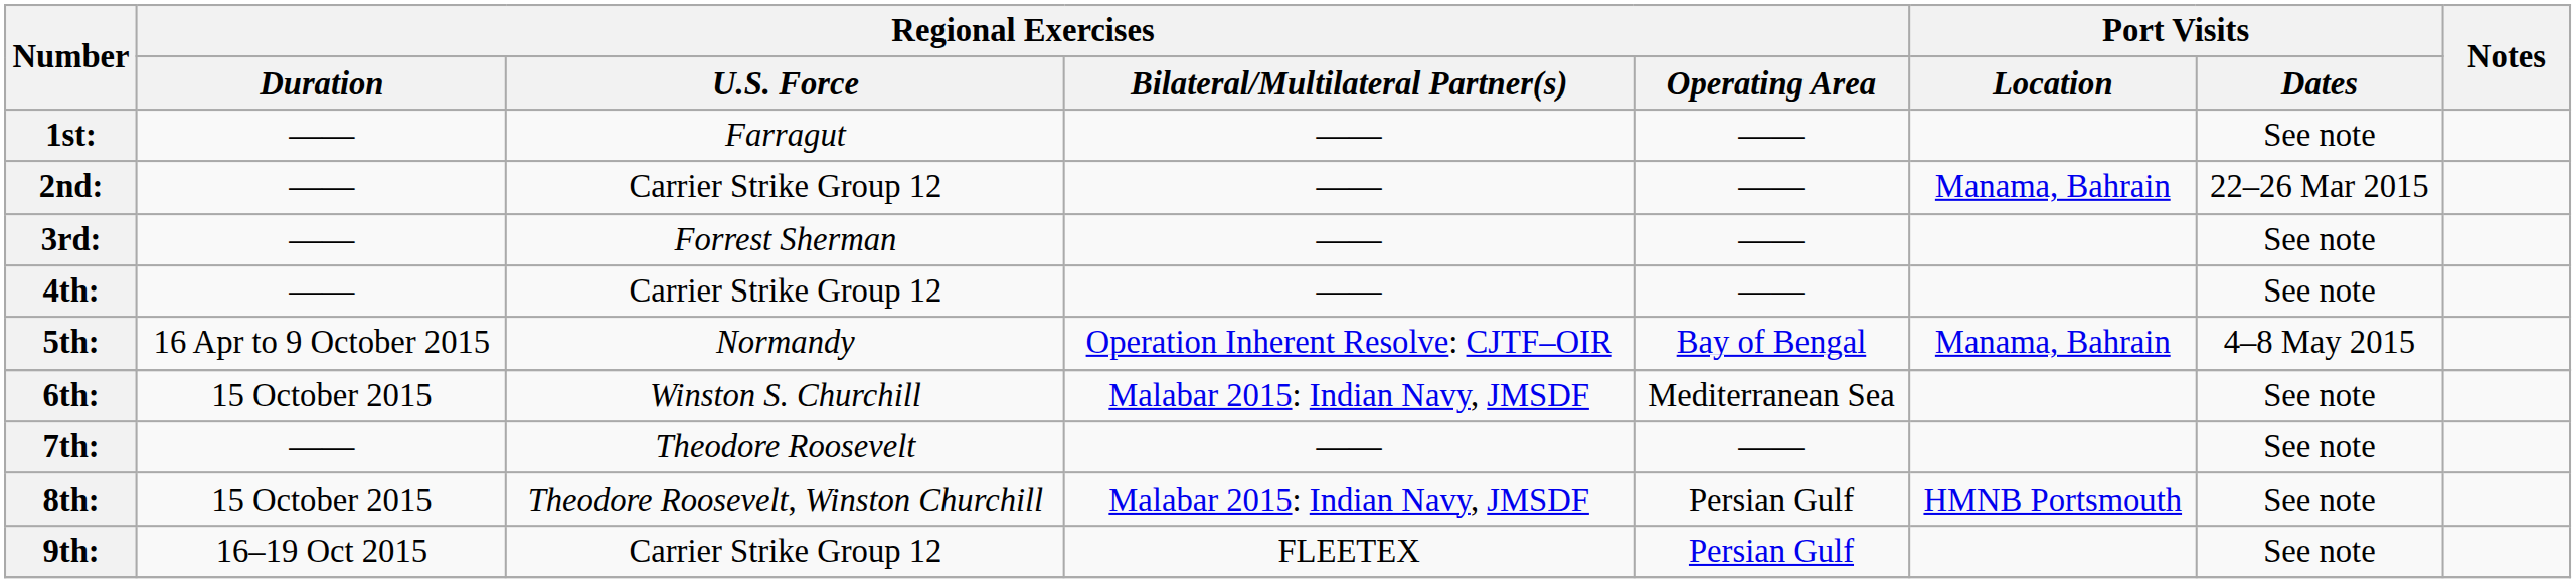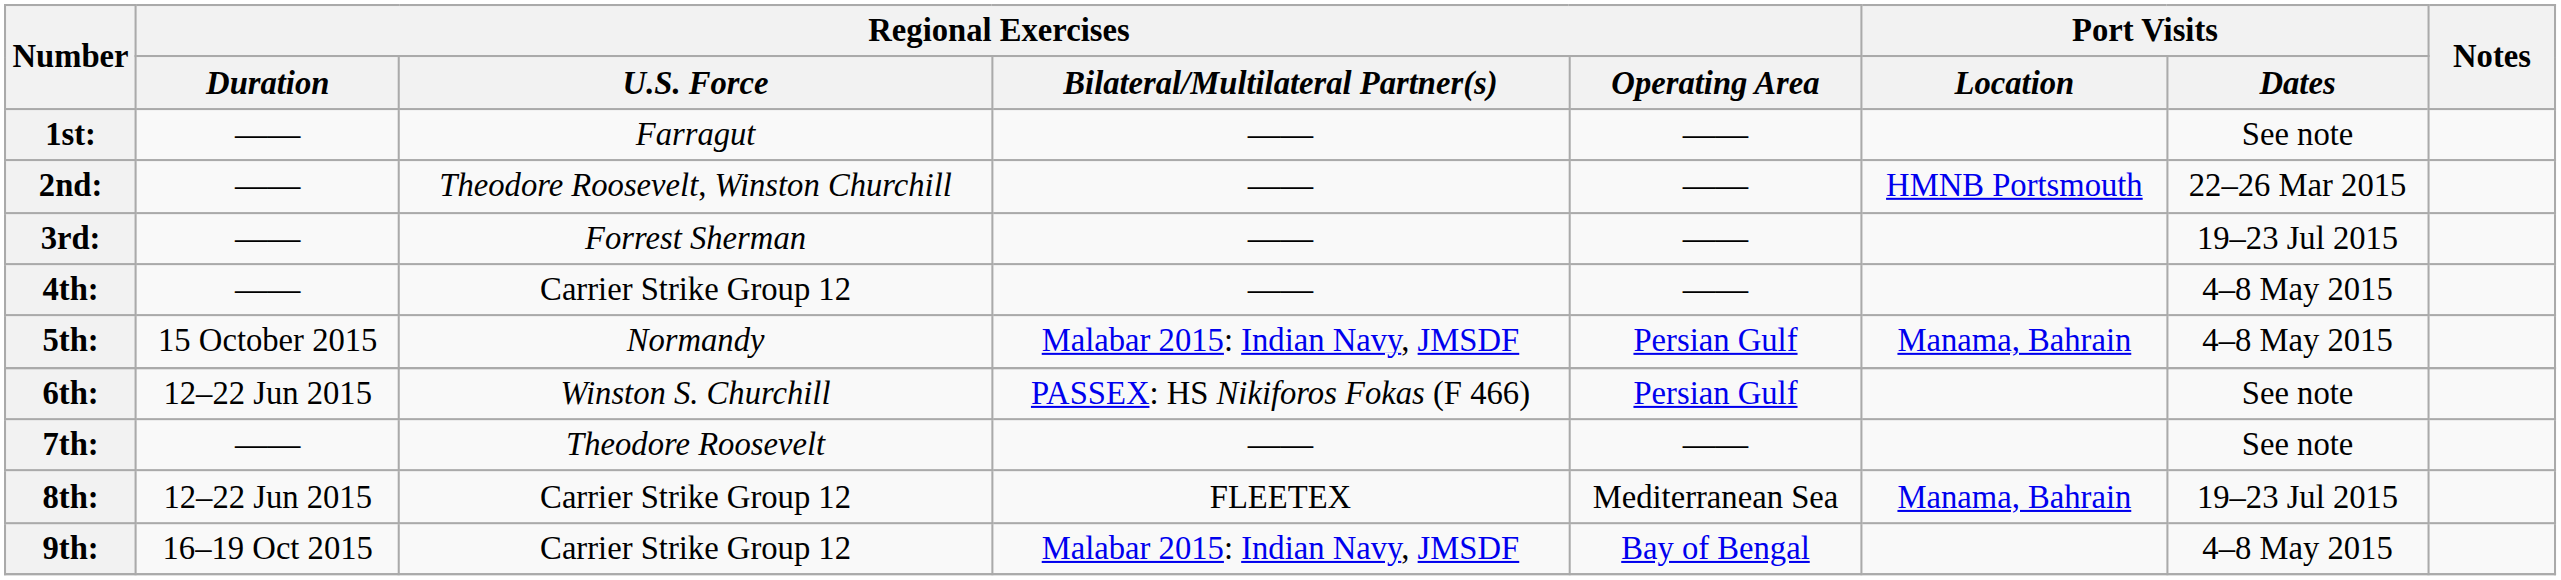 <table class="wikitable" style="text-align:center" width=99%>
 <tr>
 <th rowspan="2" width="5%">Number</th>
 <th colspan="4" align="center">Regional Exercises</th>
 <th colspan="2" align="center">Port Visits</th>
 <th rowspan="2" width="5%">Notes</th>
 </tr>
 <tr>
 <th align="center"><em>Duration</em></th>
 <th align="center"><em>U.S. Force</em></th>
 <th align="center"><em>Bilateral/Multilateral Partner(s)</em></th>
 <th align="center"><em>Operating Area</em></th>
 <th align="center"><em>Location</em></th>
 <th align="center"><em>Dates</em></th>
 </tr>
 <tr>
 <th>1st:</th>
 <td>——</td>
 <td><em>Farragut</em></td>
 <td>——</td>
 <td>——</td>
 <td></td>
 <td>See note</td>
 <td></td>
 </tr>
 <tr>
 <th>2nd:</th>
 <td>——</td>
-<td>Carrier Strike Group 12</td>
+<td><em>Theodore Roosevelt</em>, <em>Winston Churchill</em></td>
 <td>——</td>
 <td>——</td>
-<td><a href='#'>Manama, Bahrain</a></td>
+<td><a href='#'>HMNB Portsmouth</a></td>
 <td>22–26 Mar 2015</td>
 <td></td>
 </tr>
 <tr>
 <th>3rd:</th>
 <td>——</td>
 <td><em>Forrest Sherman</em></td>
 <td>——</td>
 <td>——</td>
 <td></td>
-<td>See note</td>
+<td>19–23 Jul 2015</td>
 <td></td>
 </tr>
 <tr>
 <th>4th:</th>
 <td>——</td>
 <td>Carrier Strike Group 12</td>
 <td>——</td>
 <td>——</td>
 <td></td>
-<td>See note</td>
+<td>4–8 May 2015</td>
 <td></td>
 </tr>
 <tr>
 <th>5th:</th>
-<td>16 Apr to 9 October 2015</td>
+<td>15 October 2015</td>
 <td><em>Normandy</em></td>
-<td><a href='#'>Operation Inherent Resolve</a>: <a href='#'>CJTF–OIR</a></td>
-<td><a href='#'>Bay of Bengal</a></td>
+<td><a href='#'>Malabar 2015</a>: <a href='#'>Indian Navy</a>, <a href='#'>JMSDF</a></td>
+<td><a href='#'>Persian Gulf</a></td>
 <td><a href='#'>Manama, Bahrain</a></td>
 <td>4–8 May 2015</td>
 <td></td>
 </tr>
 <tr>
 </tr>
 <tr>
 <th>6th:</th>
-<td>15 October 2015</td>
+<td>12–22 Jun 2015</td>
 <td><em>Winston S. Churchill</em></td>
-<td><a href='#'>Malabar 2015</a>: <a href='#'>Indian Navy</a>, <a href='#'>JMSDF</a></td>
-<td>Mediterranean Sea</td>
+<td><a href='#'>PASSEX</a>: HS <em>Nikiforos Fokas</em> (F 466)</td>
+<td><a href='#'>Persian Gulf</a></td>
 <td></td>
 <td>See note</td>
 <td></td>
 </tr>
 <tr>
 <th>7th:</th>
 <td>——</td>
 <td><em>Theodore Roosevelt</em></td>
 <td>——</td>
 <td>——</td>
 <td></td>
 <td>See note</td>
 <td></td>
 </tr>
 <tr>
 <th>8th:</th>
-<td>15 October 2015</td>
-<td><em>Theodore Roosevelt</em>, <em>Winston Churchill</em></td>
-<td><a href='#'>Malabar 2015</a>: <a href='#'>Indian Navy</a>, <a href='#'>JMSDF</a></td>
-<td>Persian Gulf</td>
-<td><a href='#'>HMNB Portsmouth</a></td>
-<td>See note</td>
+<td>12–22 Jun 2015</td>
+<td>Carrier Strike Group 12</td>
+<td>FLEETEX</td>
+<td>Mediterranean Sea</td>
+<td><a href='#'>Manama, Bahrain</a></td>
+<td>19–23 Jul 2015</td>
 <td></td>
 </tr>
 <tr>
 <th>9th:</th>
 <td>16–19 Oct 2015</td>
 <td>Carrier Strike Group 12</td>
-<td>FLEETEX</td>
-<td><a href='#'>Persian Gulf</a></td>
+<td><a href='#'>Malabar 2015</a>: <a href='#'>Indian Navy</a>, <a href='#'>JMSDF</a></td>
+<td><a href='#'>Bay of Bengal</a></td>
 <td></td>
-<td>See note</td>
+<td>4–8 May 2015</td>
 <td></td>
 </tr>
 <tr>
 </tr>
 </table>
